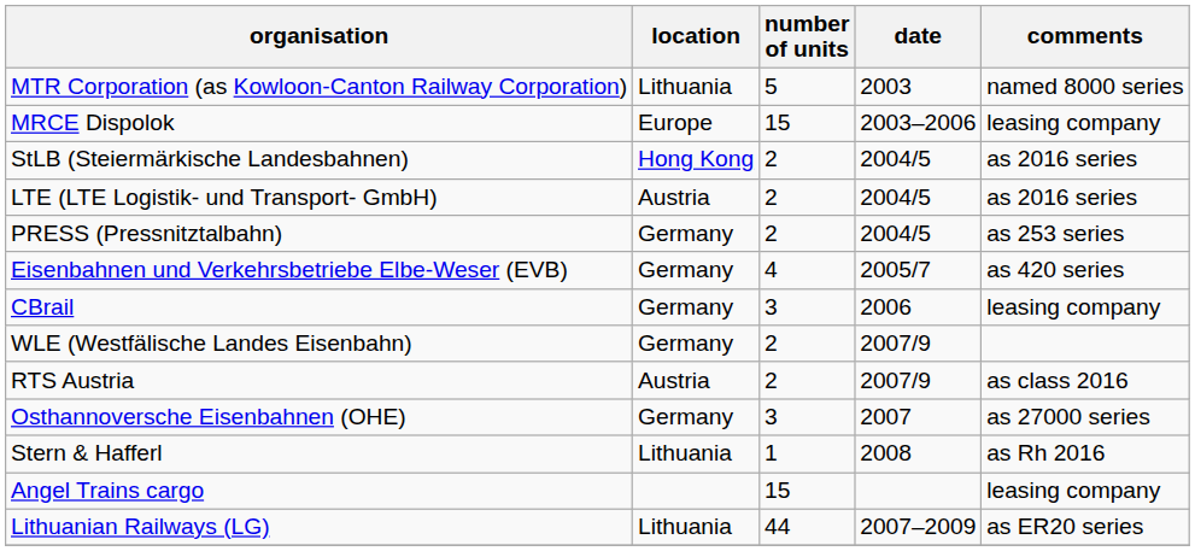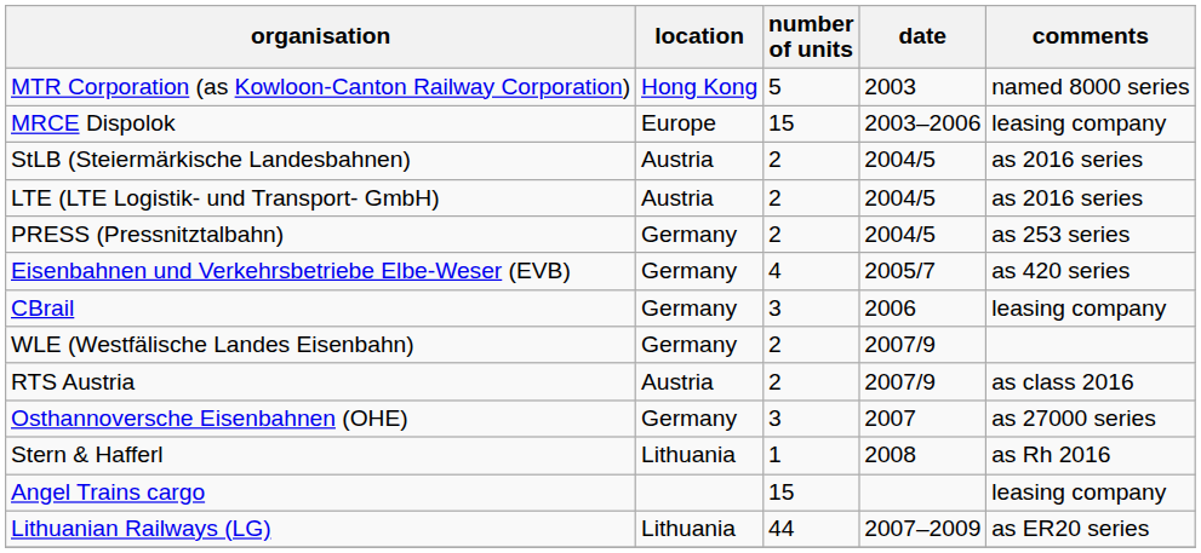 <table class ="wikitable">
 <tr>
 <th>organisation</th>
 <th>location</th>
 <th>number<br>of units</th>
 <th>date</th>
 <th>comments</th>
 </tr>
 <tr>
 <td><a href='#'>MTR Corporation</a> (as <a href='#'>Kowloon-Canton Railway Corporation</a>)</td>
-<td>Lithuania</td>
+<td><a href='#'>Hong Kong</a></td>
 <td>5</td>
 <td>2003</td>
 <td>named 8000 series</td>
 </tr>
 <tr>
 <td><a href='#'>MRCE</a> Dispolok</td>
 <td>Europe</td>
 <td>15</td>
 <td>2003–2006</td>
 <td>leasing company</td>
 </tr>
 <tr>
 <td>StLB (Steiermärkische Landesbahnen)</td>
-<td><a href='#'>Hong Kong</a></td>
+<td>Austria</td>
 <td>2</td>
 <td>2004/5</td>
 <td>as 2016 series</td>
 </tr>
 <tr>
 <td>LTE (LTE Logistik- und Transport- GmbH)</td>
 <td>Austria</td>
 <td>2</td>
 <td>2004/5</td>
 <td>as 2016 series</td>
 </tr>
 <tr>
 <td>PRESS (Pressnitztalbahn)</td>
 <td>Germany</td>
 <td>2</td>
 <td>2004/5</td>
 <td>as 253 series</td>
 </tr>
 <tr>
 <td><a href='#'>Eisenbahnen und Verkehrsbetriebe Elbe-Weser</a> (EVB)</td>
 <td>Germany</td>
 <td>4</td>
 <td>2005/7</td>
 <td>as 420 series</td>
 </tr>
 <tr>
 <td><a href='#'>CBrail</a></td>
 <td>Germany</td>
 <td>3</td>
 <td>2006</td>
 <td>leasing company</td>
 </tr>
 <tr>
 <td>WLE (Westfälische Landes Eisenbahn)</td>
 <td>Germany</td>
 <td>2</td>
 <td>2007/9</td>
 <td></td>
 </tr>
 <tr>
 <td>RTS Austria</td>
 <td>Austria</td>
 <td>2</td>
 <td>2007/9</td>
 <td>as class 2016</td>
 </tr>
 <tr>
 <td><a href='#'>Osthannoversche Eisenbahnen</a> (OHE)</td>
 <td>Germany</td>
 <td>3</td>
 <td>2007</td>
 <td>as 27000 series</td>
 </tr>
 <tr>
 <td>Stern & Hafferl</td>
 <td>Lithuania</td>
 <td>1</td>
 <td>2008</td>
 <td>as Rh 2016</td>
 </tr>
 <tr>
 <td><a href='#'>Angel Trains cargo</a></td>
 <td></td>
 <td>15</td>
 <td></td>
 <td>leasing company</td>
 </tr>
 <tr>
 <td><a href='#'>Lithuanian Railways (LG)</a></td>
 <td>Lithuania</td>
 <td>44</td>
 <td>2007–2009</td>
 <td>as ER20 series</td>
 </tr>
 <tr>
 </tr>
 </table>
